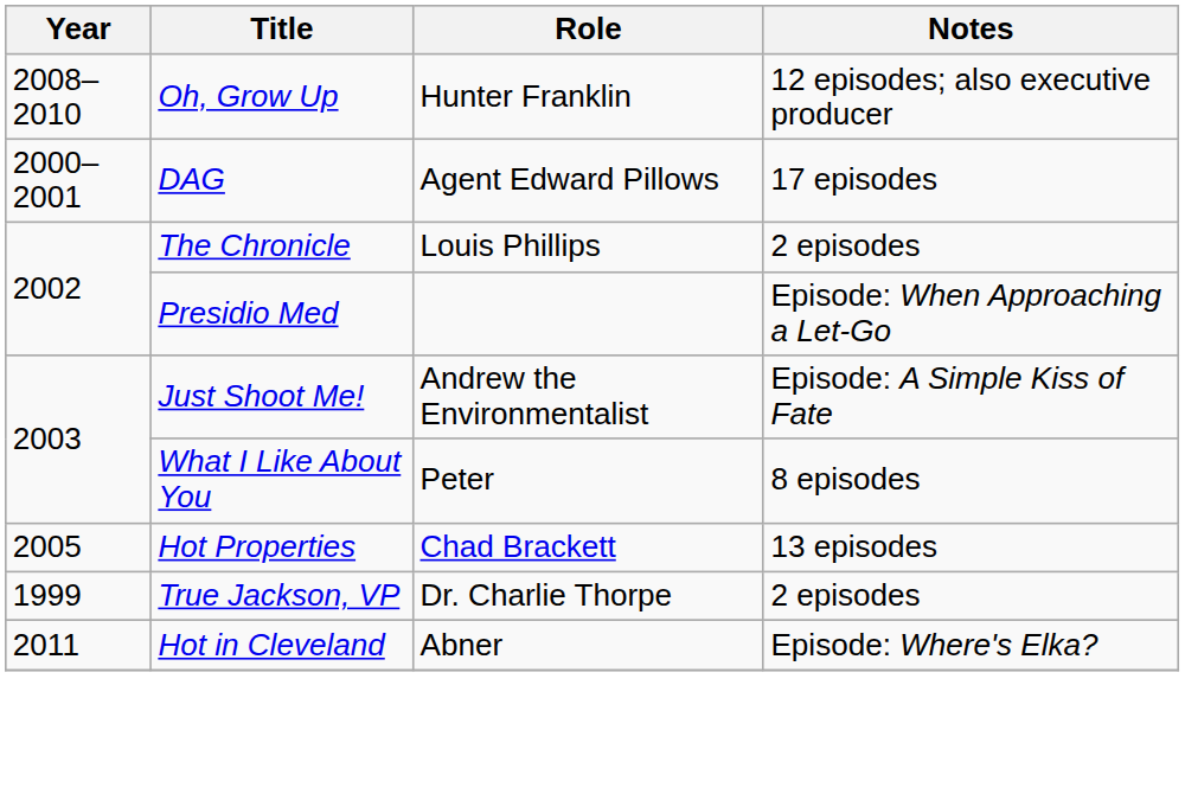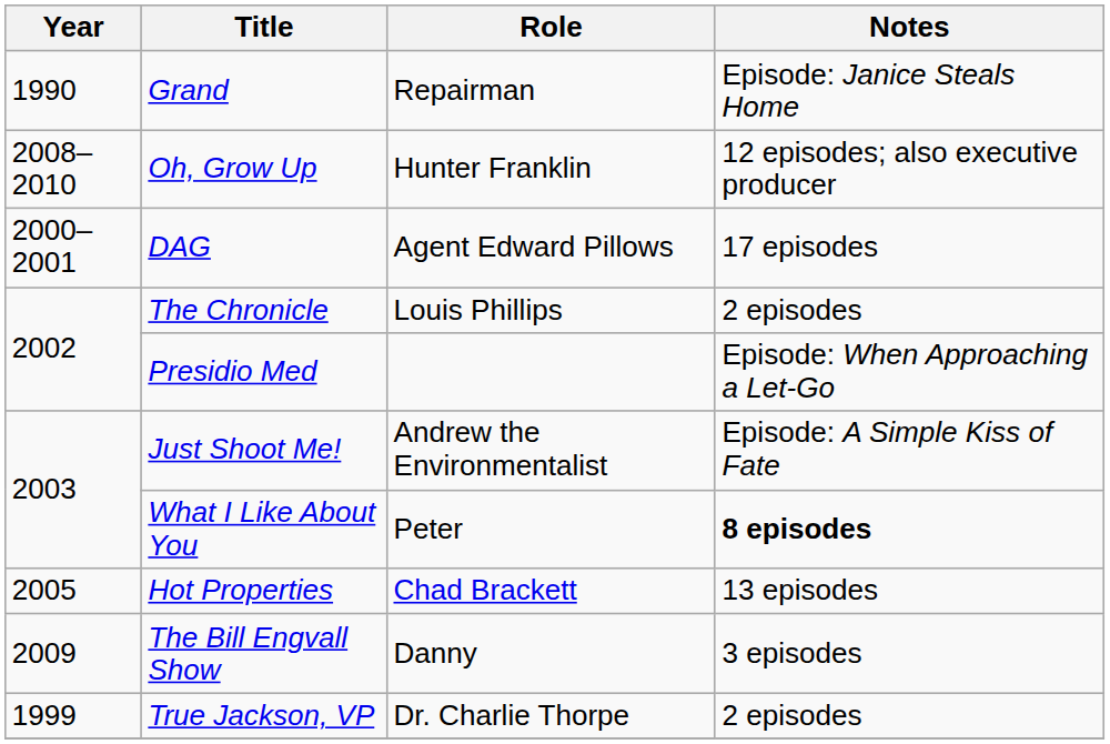 <table class="wikitable sortable">
 <tr>
 <th>Year</th>
 <th>Title</th>
 <th>Role</th>
 <th class="unsortable">Notes</th>
+</tr>
+<tr>
+<td>1990</td>
+<td><em><a href='#'>Grand</a></em></td>
+<td>Repairman</td>
+<td>Episode: <em>Janice Steals Home</em></td>
 </tr>
 <tr>
 <td>2008–2010</td>
 <td><em><a href='#'>Oh, Grow Up</a></em></td>
 <td>Hunter Franklin</td>
 <td>12 episodes; also executive producer</td>
 </tr>
 <tr>
 <td>2000–2001</td>
 <td><em><a href='#'>DAG</a></em></td>
 <td>Agent Edward Pillows</td>
 <td>17 episodes</td>
 </tr>
 <tr>
 <td rowspan="2">2002</td>
 <td><em><a href='#'>The Chronicle</a></em></td>
 <td>Louis Phillips</td>
 <td>2 episodes</td>
 </tr>
 <tr>
 <td><em><a href='#'>Presidio Med</a></em></td>
 <td></td>
 <td>Episode: <em>When Approaching a Let-Go</em></td>
 </tr>
 <tr>
 <td rowspan="2">2003</td>
 <td><em><a href='#'>Just Shoot Me!</a></em></td>
 <td>Andrew the Environmentalist</td>
 <td>Episode: <em>A Simple Kiss of Fate</em></td>
 </tr>
 <tr>
 <td><em><a href='#'>What I Like About You</a></em></td>
 <td>Peter</td>
-<td>8 episodes</td>
+<td><strong>8 episodes</strong></td>
 </tr>
 <tr>
 <td>2005</td>
 <td><em><a href='#'>Hot Properties</a></em></td>
 <td><a href='#'>Chad Brackett</a></td>
 <td>13 episodes</td>
 </tr>
 <tr>
+<td>2009</td>
+<td><em><a href='#'>The Bill Engvall Show</a></em></td>
+<td>Danny</td>
+<td>3 episodes</td>
+</tr>
+<tr>
 <td>1999</td>
 <td><em><a href='#'>True Jackson, VP</a></em></td>
 <td>Dr. Charlie Thorpe</td>
 <td>2 episodes</td>
 </tr>
 <tr>
-<td>2011</td>
-<td><em><a href='#'>Hot in Cleveland</a></em></td>
-<td>Abner</td>
-<td>Episode: <em>Where's Elka?</em></td>
-</tr>
-<tr>
 </tr>
 </table>
